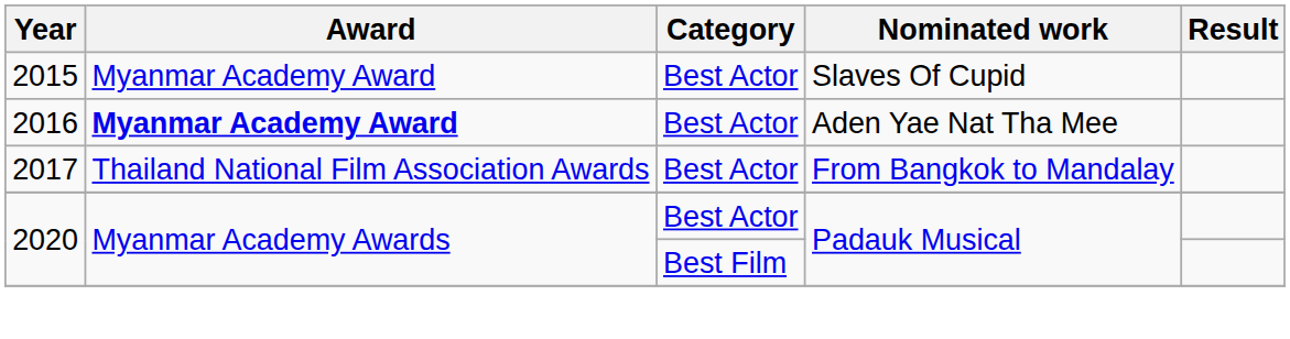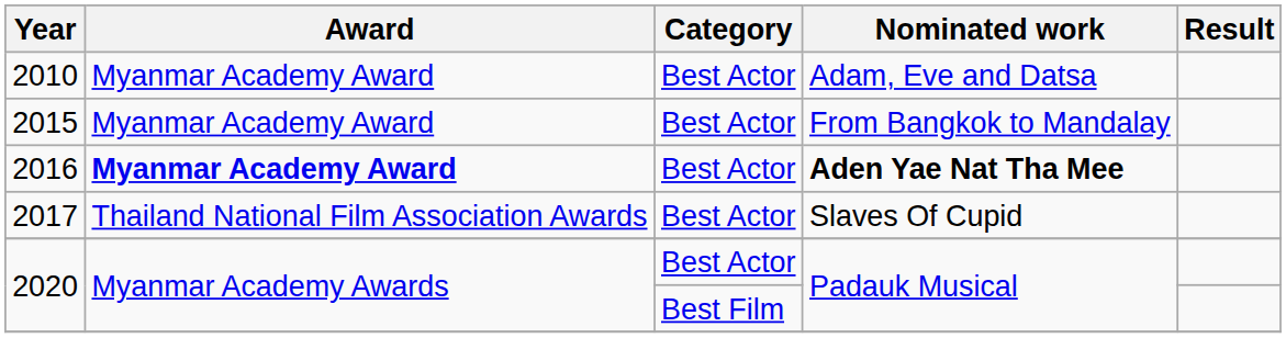 <table class="wikitable" style="font-size: 95%">
 <tr>
 <th>Year</th>
 <th>Award</th>
 <th>Category</th>
 <th>Nominated work</th>
 <th>Result</th>
 </tr>
 <tr>
+<td>2010</td>
+<td><a href='#'>Myanmar Academy Award</a></td>
+<td><a href='#'>Best Actor</a></td>
+<td><a href='#'>Adam, Eve and Datsa</a></td>
+<td></td>
+</tr>
+<tr>
 <td>2015</td>
 <td><a href='#'>Myanmar Academy Award</a></td>
 <td><a href='#'>Best Actor</a></td>
-<td>Slaves Of Cupid</td>
+<td><a href='#'>From Bangkok to Mandalay</a></td>
 <td></td>
 </tr>
 <tr>
 <td>2016</td>
 <td><strong><a href='#'>Myanmar Academy Award</a></strong></td>
 <td><a href='#'>Best Actor</a></td>
-<td>Aden Yae Nat Tha Mee</td>
+<td><strong>Aden Yae Nat Tha Mee</strong></td>
 <td></td>
 </tr>
 <tr>
 <td>2017</td>
 <td><a href='#'>Thailand National Film Association Awards</a></td>
 <td><a href='#'>Best Actor</a></td>
-<td><a href='#'>From Bangkok to Mandalay</a></td>
+<td>Slaves Of Cupid</td>
 <td></td>
 </tr>
 <tr>
 </tr>
 <tr>
 <td rowspan="2"valign="center">2020</td>
 <td rowspan="2"valign="center"><a href='#'>Myanmar Academy Awards</a></td>
 <td><a href='#'>Best Actor</a></td>
 <td rowspan="2"valign="center"><a href='#'>Padauk Musical</a></td>
 <td></td>
 </tr>
 <tr>
 <td><a href='#'>Best Film</a></td>
 <td></td>
 </tr>
 <tr>
 </tr>
 </table>
